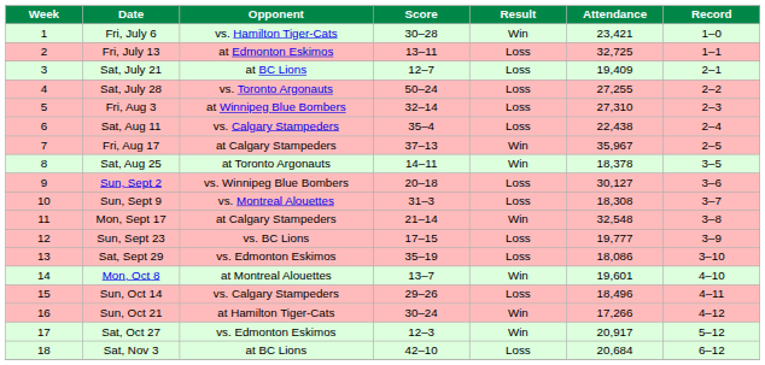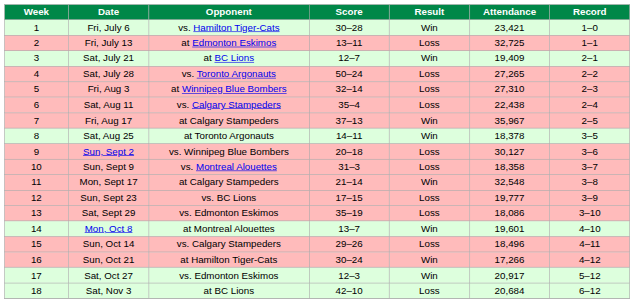 <table class="wikitable sortable">
 <tr>
 <th style="background:#008748;color:White;"  width="8%">Week</th>
 <th style="background:#008748;color:White;"  width="10%">Date</th>
 <th style="background:#008748;color:White;"  width="20%">Opponent</th>
 <th style="background:#008748;color:White;"  width="10%">Score</th>
 <th style="background:#008748;color:White;"  width="10%">Result</th>
 <th style="background:#008748;color:White;"  width="10%">Attendance</th>
 <th style="background:#008748;color:White;"  width="10%">Record</th>
 </tr>
 <tr align="center" bgcolor="#DDFFDD">
 <td>1</td>
 <td>Fri, July 6</td>
 <td>vs. <a href='#'>Hamilton Tiger-Cats</a></td>
 <td>30–28</td>
 <td>Win</td>
 <td>23,421</td>
 <td>1–0</td>
 </tr>
 <tr align="center" bgcolor="#ffbbbb">
 <td>2</td>
 <td>Fri, July 13</td>
 <td>at <a href='#'>Edmonton Eskimos</a></td>
 <td>13–11</td>
 <td>Loss</td>
 <td>32,725</td>
 <td>1–1</td>
 </tr>
 <tr align="center" bgcolor="#DDFFDD">
 <td>3</td>
 <td>Sat, July 21</td>
 <td>at <a href='#'>BC Lions</a></td>
 <td>12–7</td>
-<td>Loss</td>
+<td>Win</td>
 <td>19,409</td>
 <td>2–1</td>
 </tr>
 <tr align="center" bgcolor="#ffbbbb">
 <td>4</td>
 <td>Sat, July 28</td>
 <td>vs. <a href='#'>Toronto Argonauts</a></td>
 <td>50–24</td>
 <td>Loss</td>
-<td>27,255</td>
+<td>27,265</td>
 <td>2–2</td>
 </tr>
 <tr align="center" bgcolor="#ffbbbb">
 <td>5</td>
 <td>Fri, Aug 3</td>
 <td>at <a href='#'>Winnipeg Blue Bombers</a></td>
 <td>32–14</td>
 <td>Loss</td>
 <td>27,310</td>
 <td>2–3</td>
 </tr>
 <tr align="center" bgcolor="#ffbbbb">
 <td>6</td>
 <td>Sat, Aug 11</td>
 <td>vs. <a href='#'>Calgary Stampeders</a></td>
 <td>35–4</td>
 <td>Loss</td>
 <td>22,438</td>
 <td>2–4</td>
 </tr>
 <tr align="center" bgcolor="#ffbbbb">
 <td>7</td>
 <td>Fri, Aug 17</td>
 <td>at Calgary Stampeders</td>
 <td>37–13</td>
 <td>Win</td>
 <td>35,967</td>
 <td>2–5</td>
 </tr>
 <tr align="center" bgcolor="#DDFFDD">
 <td>8</td>
 <td>Sat, Aug 25</td>
 <td>at Toronto Argonauts</td>
 <td>14–11</td>
 <td>Win</td>
 <td>18,378</td>
 <td>3–5</td>
 </tr>
 <tr align="center" bgcolor="#ffbbbb">
 <td>9</td>
 <td><a href='#'>Sun, Sept 2</a></td>
 <td>vs. Winnipeg Blue Bombers</td>
 <td>20–18</td>
 <td>Loss</td>
 <td>30,127</td>
 <td>3–6</td>
 </tr>
 <tr align="center" bgcolor="#ffbbbb">
 <td>10</td>
 <td>Sun, Sept 9</td>
 <td>vs. <a href='#'>Montreal Alouettes</a></td>
 <td>31–3</td>
 <td>Loss</td>
-<td>18,308</td>
+<td>18,358</td>
 <td>3–7</td>
 </tr>
 <tr align="center" bgcolor="#ffbbbb">
 <td>11</td>
 <td>Mon, Sept 17</td>
 <td>at Calgary Stampeders</td>
 <td>21–14</td>
 <td>Win</td>
 <td>32,548</td>
 <td>3–8</td>
 </tr>
 <tr align="center" bgcolor="#ffbbbb">
 <td>12</td>
 <td>Sun, Sept 23</td>
 <td>vs. BC Lions</td>
 <td>17–15</td>
 <td>Loss</td>
 <td>19,777</td>
 <td>3–9</td>
 </tr>
 <tr align="center" bgcolor="#ffbbbb">
 <td>13</td>
 <td>Sat, Sept 29</td>
 <td>vs. Edmonton Eskimos</td>
 <td>35–19</td>
 <td>Loss</td>
 <td>18,086</td>
 <td>3–10</td>
 </tr>
 <tr align="center" bgcolor="#DDFFDD">
 <td>14</td>
 <td><a href='#'>Mon, Oct 8</a></td>
 <td>at Montreal Alouettes</td>
 <td>13–7</td>
 <td>Win</td>
 <td>19,601</td>
 <td>4–10</td>
 </tr>
 <tr align="center" bgcolor="#ffbbbb">
 <td>15</td>
 <td>Sun, Oct 14</td>
 <td>vs. Calgary Stampeders</td>
 <td>29–26</td>
 <td>Loss</td>
 <td>18,496</td>
 <td>4–11</td>
 </tr>
 <tr align="center" bgcolor="#ffbbbb">
 <td>16</td>
 <td>Sun, Oct 21</td>
 <td>at Hamilton Tiger-Cats</td>
 <td>30–24</td>
 <td>Win</td>
 <td>17,266</td>
 <td>4–12</td>
 </tr>
 <tr align="center" bgcolor="#DDFFDD">
 <td>17</td>
 <td>Sat, Oct 27</td>
 <td>vs. Edmonton Eskimos</td>
 <td>12–3</td>
 <td>Win</td>
 <td>20,917</td>
 <td>5–12</td>
 </tr>
 <tr align="center" bgcolor="#DDFFDD">
 <td>18</td>
 <td>Sat, Nov 3</td>
 <td>at BC Lions</td>
 <td>42–10</td>
 <td>Loss</td>
 <td>20,684</td>
 <td>6–12</td>
 </tr>
 <tr>
 </tr>
 </table>
